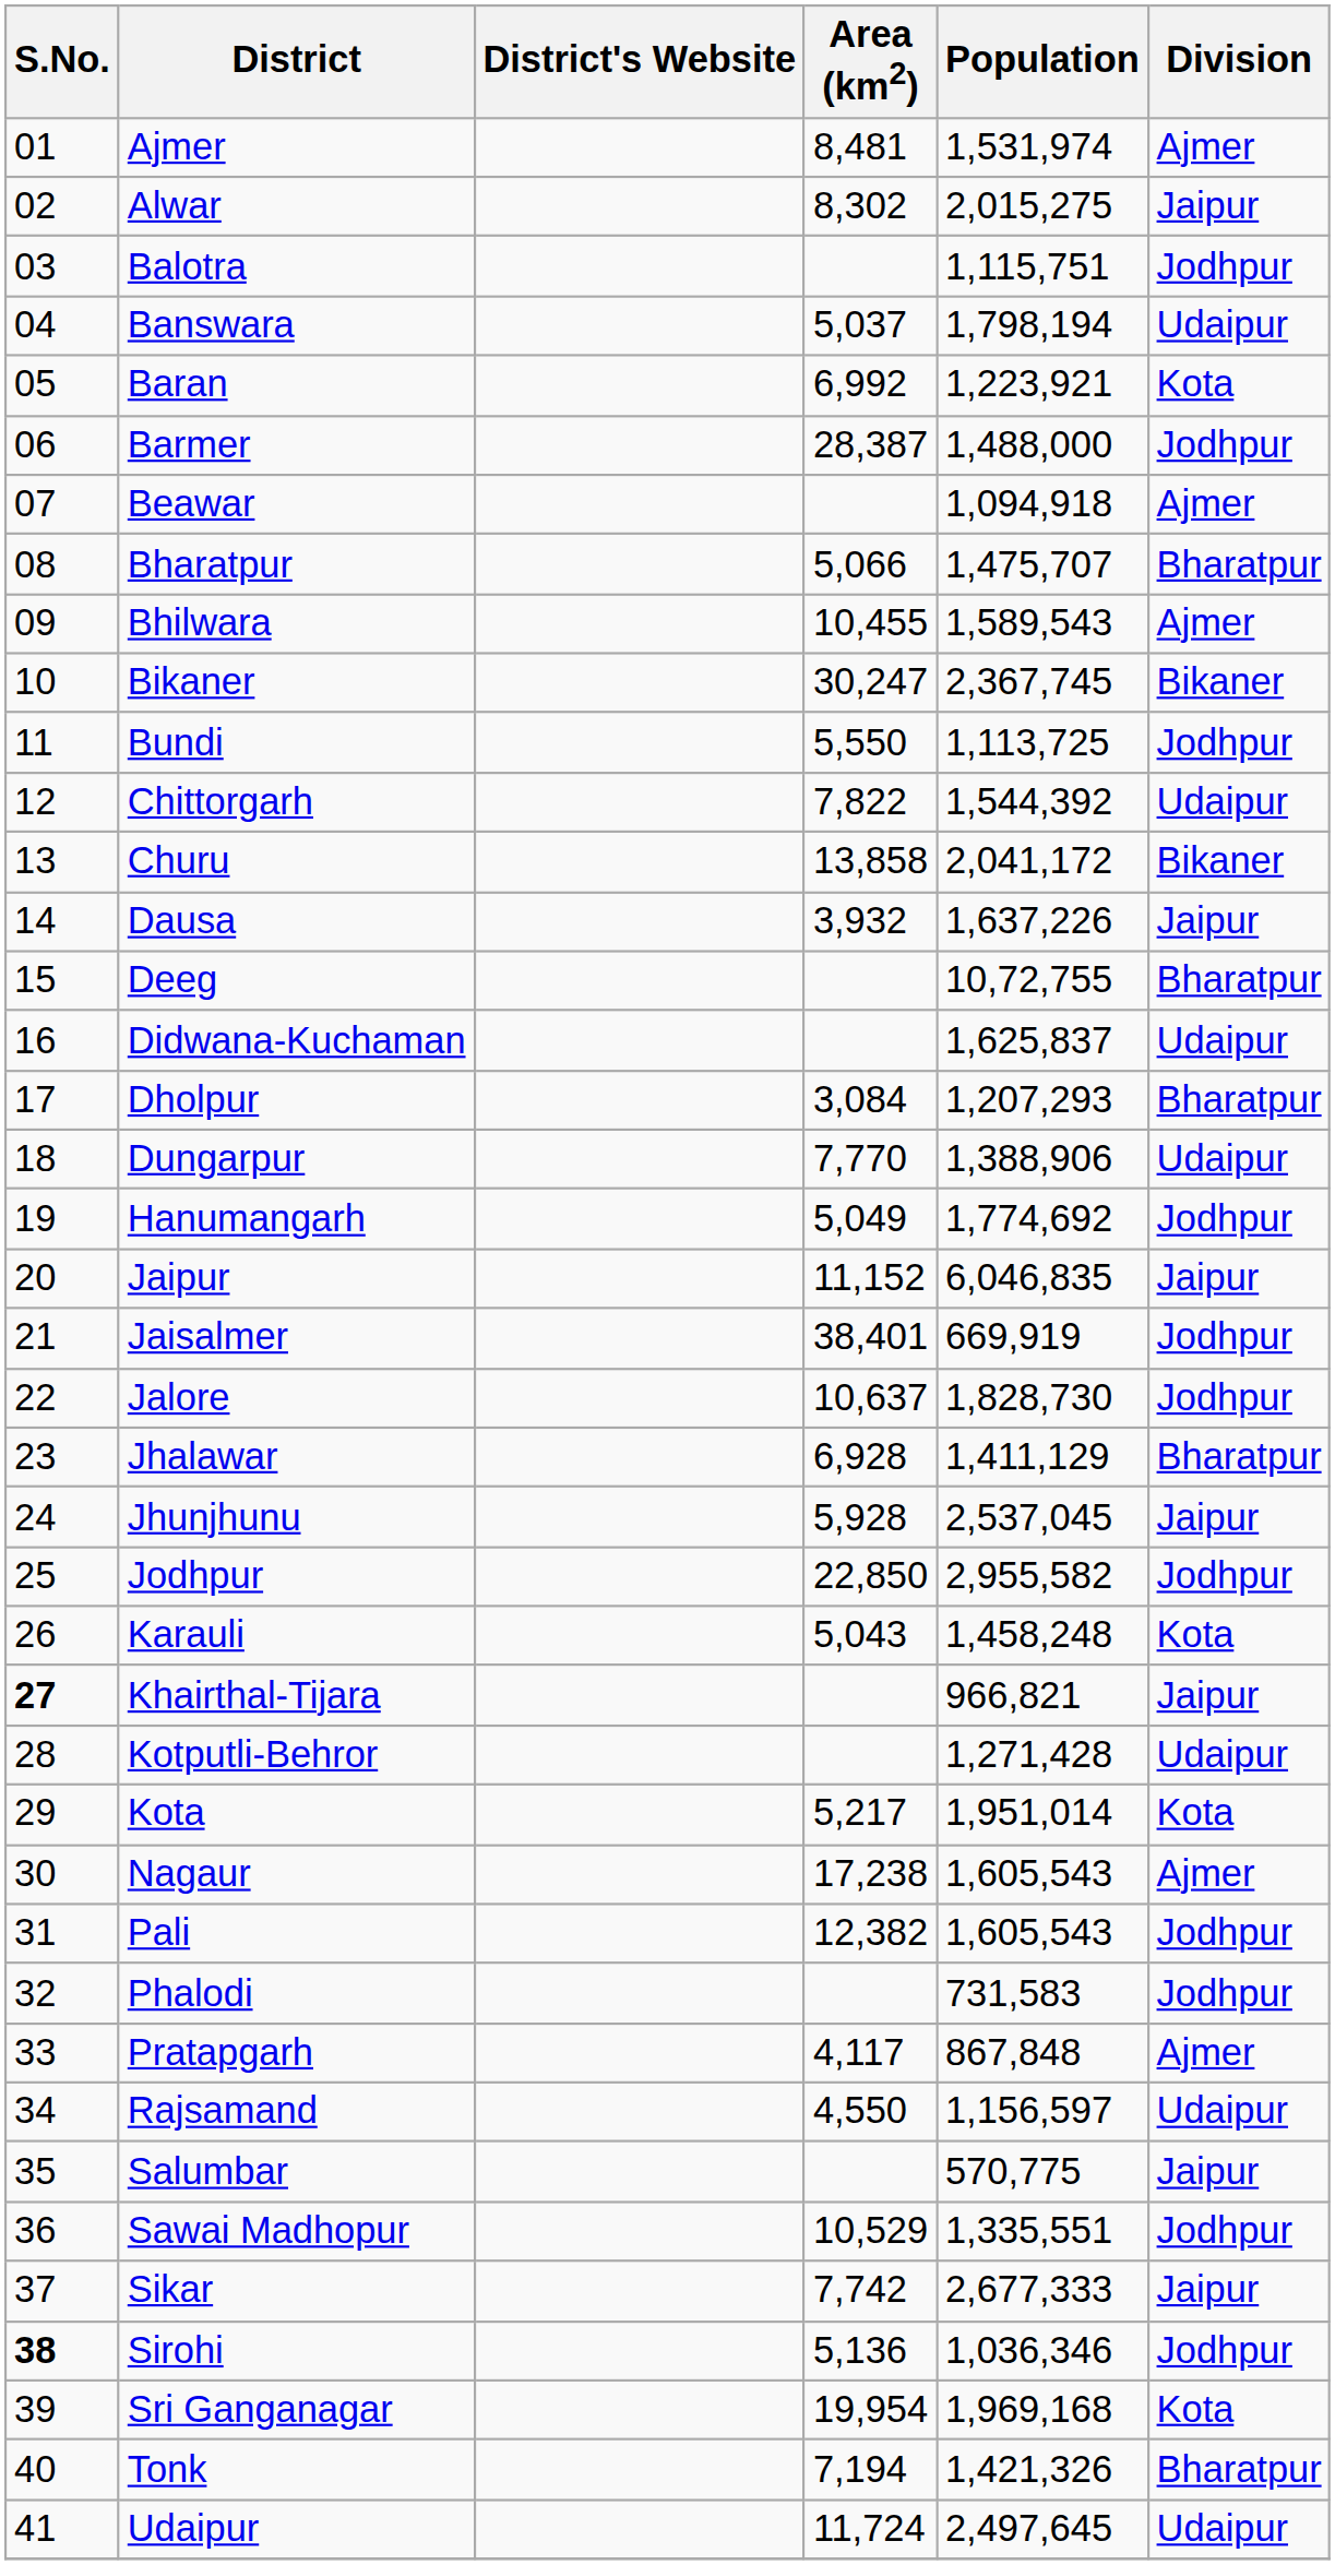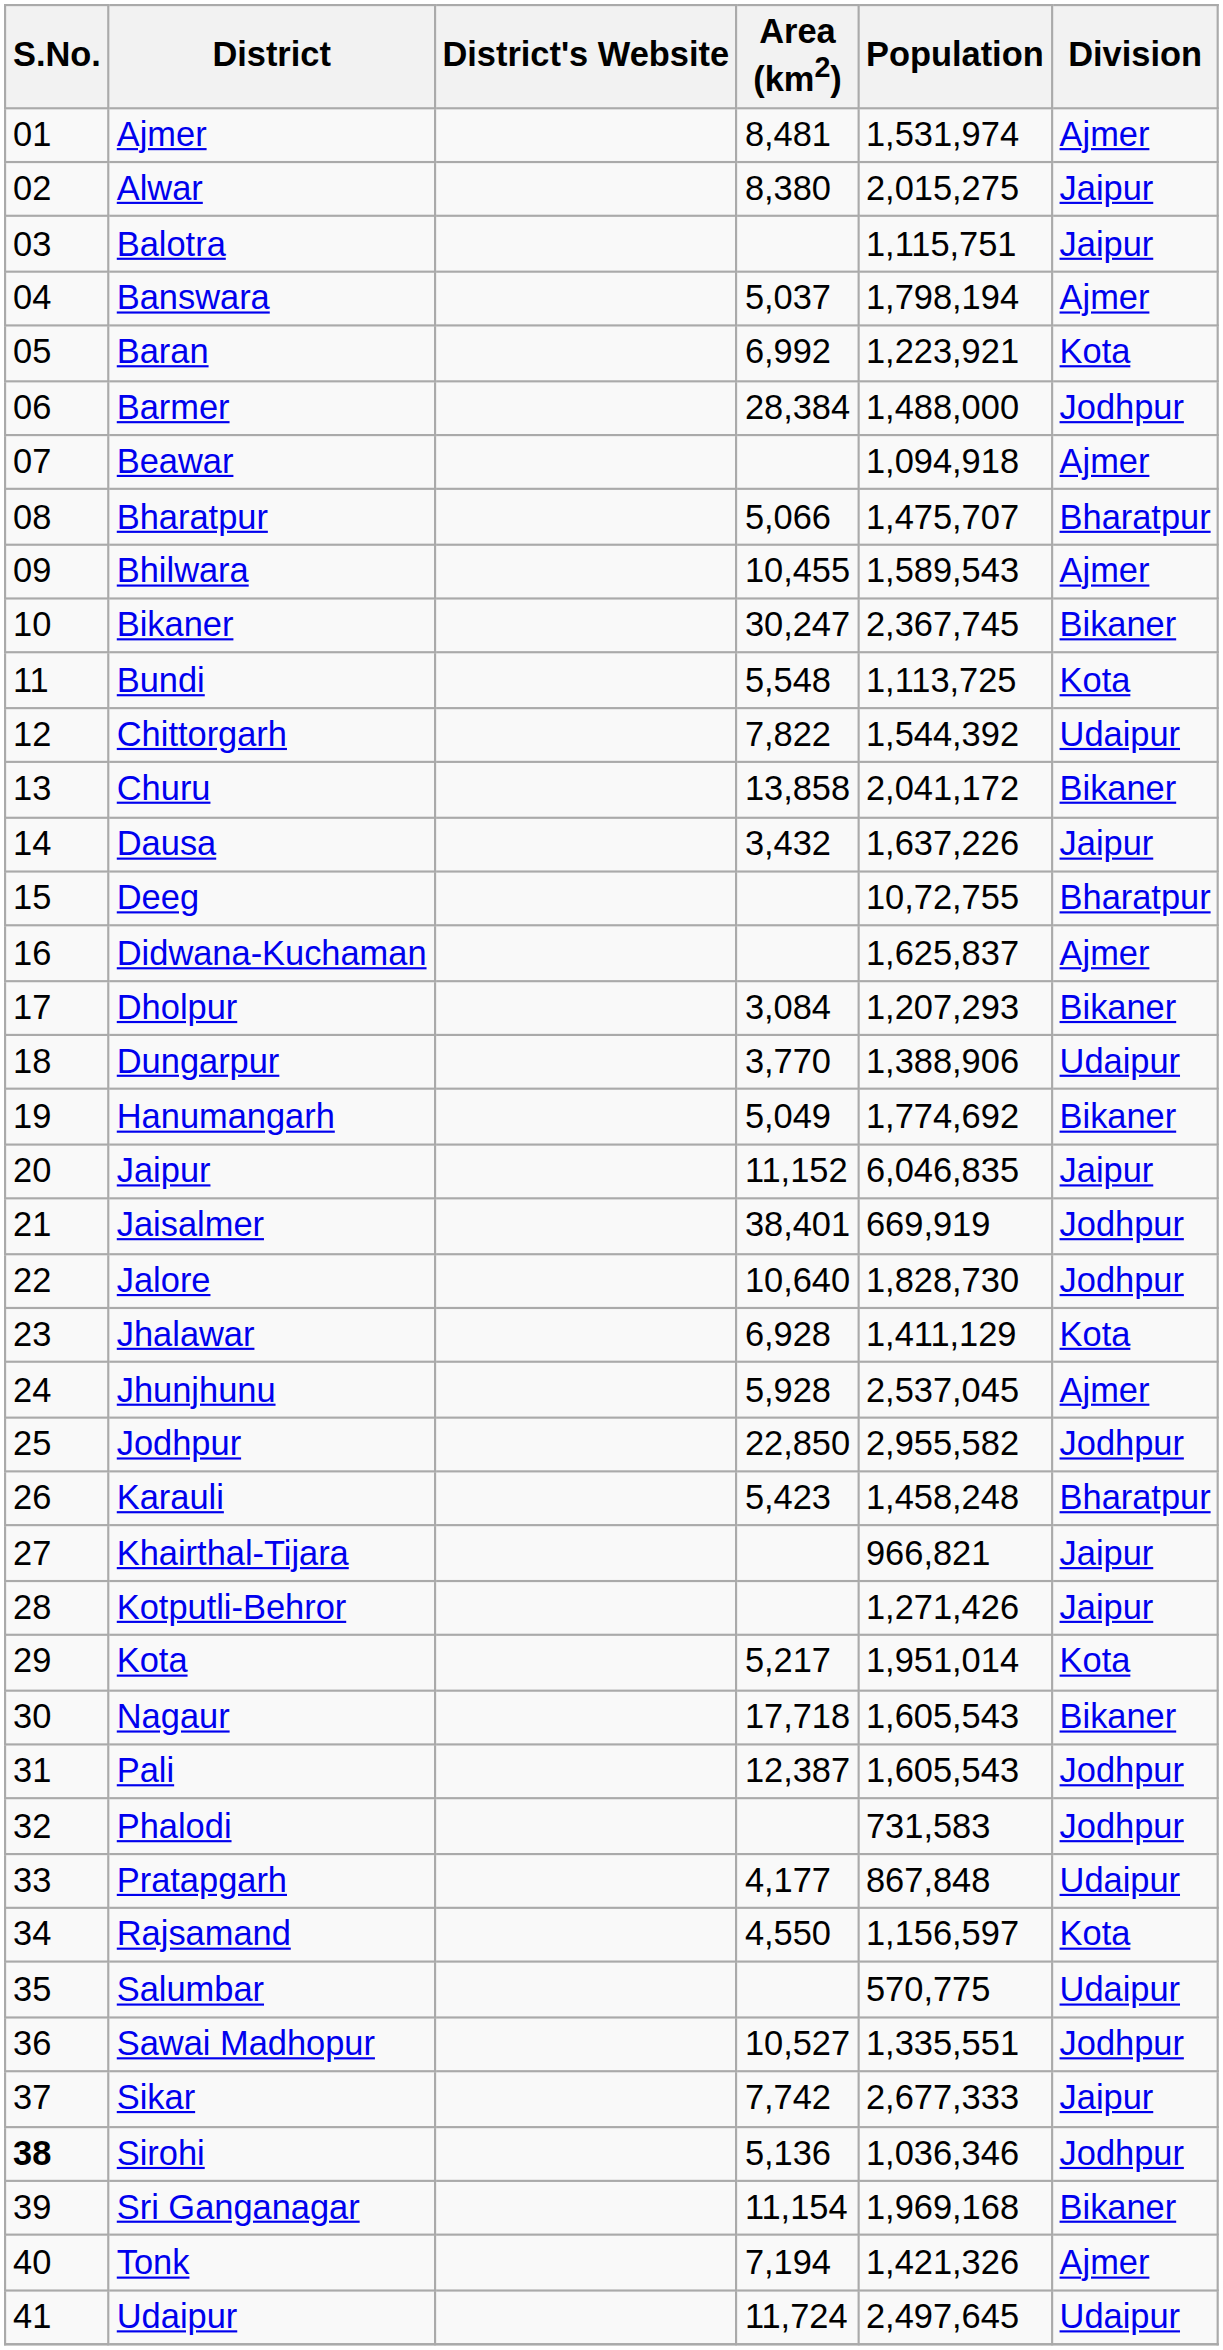 <table class="wikitable sortable plainrowheaders">
 <tr>
 <th>S.No.</th>
 <th>District</th>
 <th>District's Website</th>
 <th>Area<br>(km<sup>2</sup>)</th>
 <th>Population</th>
 <th>Division</th>
 </tr>
 <tr>
 <td>01</td>
 <td><a href='#'>Ajmer</a></td>
 <td></td>
 <td>8,481</td>
 <td>1,531,974</td>
 <td><a href='#'>Ajmer</a></td>
 </tr>
 <tr>
 <td>02</td>
 <td><a href='#'>Alwar</a></td>
 <td></td>
-<td>8,302</td>
+<td>8,380</td>
 <td>2,015,275</td>
 <td><a href='#'>Jaipur</a></td>
 </tr>
 <tr>
 <td>03</td>
 <td><a href='#'>Balotra</a></td>
 <td></td>
 <td></td>
 <td>1,115,751</td>
-<td><a href='#'>Jodhpur</a></td>
+<td><a href='#'>Jaipur</a></td>
 </tr>
 <tr>
 <td>04</td>
 <td><a href='#'>Banswara</a></td>
 <td></td>
 <td>5,037</td>
 <td>1,798,194</td>
-<td><a href='#'>Udaipur</a></td>
+<td><a href='#'>Ajmer</a></td>
 </tr>
 <tr>
 <td>05</td>
 <td><a href='#'>Baran</a></td>
 <td></td>
 <td>6,992</td>
 <td>1,223,921</td>
 <td><a href='#'>Kota</a></td>
 </tr>
 <tr>
 <td>06</td>
 <td><a href='#'>Barmer</a></td>
 <td></td>
-<td>28,387</td>
+<td>28,384</td>
 <td>1,488,000</td>
 <td><a href='#'>Jodhpur</a></td>
 </tr>
 <tr>
 <td>07</td>
 <td><a href='#'>Beawar</a></td>
 <td></td>
 <td></td>
 <td>1,094,918</td>
 <td><a href='#'>Ajmer</a></td>
 </tr>
 <tr>
 <td>08</td>
 <td><a href='#'>Bharatpur</a></td>
 <td></td>
 <td>5,066</td>
 <td>1,475,707</td>
 <td><a href='#'>Bharatpur</a></td>
 </tr>
 <tr>
 <td>09</td>
 <td><a href='#'>Bhilwara</a></td>
 <td></td>
 <td>10,455</td>
 <td>1,589,543</td>
 <td><a href='#'>Ajmer</a></td>
 </tr>
 <tr>
 <td>10</td>
 <td><a href='#'>Bikaner</a></td>
 <td></td>
 <td>30,247</td>
 <td>2,367,745</td>
 <td><a href='#'>Bikaner</a></td>
 </tr>
 <tr>
 <td>11</td>
 <td><a href='#'>Bundi</a></td>
 <td></td>
-<td>5,550</td>
+<td>5,548</td>
 <td>1,113,725</td>
-<td><a href='#'>Jodhpur</a></td>
+<td><a href='#'>Kota</a></td>
 </tr>
 <tr>
 <td>12</td>
 <td><a href='#'>Chittorgarh</a></td>
 <td></td>
 <td>7,822</td>
 <td>1,544,392</td>
 <td><a href='#'>Udaipur</a></td>
 </tr>
 <tr>
 <td>13</td>
 <td><a href='#'>Churu</a></td>
 <td></td>
 <td>13,858</td>
 <td>2,041,172</td>
 <td><a href='#'>Bikaner</a></td>
 </tr>
 <tr>
 <td>14</td>
 <td><a href='#'>Dausa</a></td>
 <td></td>
-<td>3,932</td>
+<td>3,432</td>
 <td>1,637,226</td>
 <td><a href='#'>Jaipur</a></td>
 </tr>
 <tr>
 <td>15</td>
 <td><a href='#'>Deeg</a></td>
 <td></td>
 <td></td>
 <td>10,72,755</td>
 <td><a href='#'>Bharatpur</a></td>
 </tr>
 <tr>
 <td>16</td>
 <td><a href='#'>Didwana-Kuchaman</a></td>
 <td></td>
 <td></td>
 <td>1,625,837</td>
-<td><a href='#'>Udaipur</a></td>
+<td><a href='#'>Ajmer</a></td>
 </tr>
 <tr>
 <td>17</td>
 <td><a href='#'>Dholpur</a></td>
 <td></td>
 <td>3,084</td>
 <td>1,207,293</td>
-<td><a href='#'>Bharatpur</a></td>
+<td><a href='#'>Bikaner</a></td>
 </tr>
 <tr>
 <td>18</td>
 <td><a href='#'>Dungarpur</a></td>
 <td></td>
-<td>7,770</td>
+<td>3,770</td>
 <td>1,388,906</td>
 <td><a href='#'>Udaipur</a></td>
 </tr>
 <tr>
 <td>19</td>
 <td><a href='#'>Hanumangarh</a></td>
 <td></td>
 <td>5,049</td>
 <td>1,774,692</td>
-<td><a href='#'>Jodhpur</a></td>
+<td><a href='#'>Bikaner</a></td>
 </tr>
 <tr>
 <td>20</td>
 <td><a href='#'>Jaipur</a></td>
 <td></td>
 <td>11,152</td>
 <td>6,046,835</td>
 <td><a href='#'>Jaipur</a></td>
 </tr>
 <tr>
 <td>21</td>
 <td><a href='#'>Jaisalmer</a></td>
 <td></td>
 <td>38,401</td>
 <td>669,919</td>
 <td><a href='#'>Jodhpur</a></td>
 </tr>
 <tr>
 <td>22</td>
 <td><a href='#'>Jalore</a></td>
 <td></td>
-<td>10,637</td>
+<td>10,640</td>
 <td>1,828,730</td>
 <td><a href='#'>Jodhpur</a></td>
 </tr>
 <tr>
 <td>23</td>
 <td><a href='#'>Jhalawar</a></td>
 <td></td>
 <td>6,928</td>
 <td>1,411,129</td>
-<td><a href='#'>Bharatpur</a></td>
+<td><a href='#'>Kota</a></td>
 </tr>
 <tr>
 <td>24</td>
 <td><a href='#'>Jhunjhunu</a></td>
 <td></td>
 <td>5,928</td>
 <td>2,537,045</td>
-<td><a href='#'>Jaipur</a></td>
+<td><a href='#'>Ajmer</a></td>
 </tr>
 <tr>
 <td>25</td>
 <td><a href='#'>Jodhpur</a></td>
 <td></td>
 <td>22,850</td>
 <td>2,955,582</td>
 <td><a href='#'>Jodhpur</a></td>
 </tr>
 <tr>
 <td>26</td>
 <td><a href='#'>Karauli</a></td>
 <td></td>
-<td>5,043</td>
+<td>5,423</td>
 <td>1,458,248</td>
-<td><a href='#'>Kota</a></td>
+<td><a href='#'>Bharatpur</a></td>
 </tr>
 <tr>
-<td><strong>27</strong></td>
+<td>27</td>
 <td><a href='#'>Khairthal-Tijara</a></td>
 <td></td>
 <td></td>
 <td>966,821</td>
 <td><a href='#'>Jaipur</a></td>
 </tr>
 <tr>
 <td>28</td>
 <td><a href='#'>Kotputli-Behror</a></td>
 <td></td>
 <td></td>
-<td>1,271,428</td>
-<td><a href='#'>Udaipur</a></td>
+<td>1,271,426</td>
+<td><a href='#'>Jaipur</a></td>
 </tr>
 <tr>
 <td>29</td>
 <td><a href='#'>Kota</a></td>
 <td></td>
 <td>5,217</td>
 <td>1,951,014</td>
 <td><a href='#'>Kota</a></td>
 </tr>
 <tr>
 <td>30</td>
 <td><a href='#'>Nagaur</a></td>
 <td></td>
-<td>17,238</td>
+<td>17,718</td>
 <td>1,605,543</td>
-<td><a href='#'>Ajmer</a></td>
+<td><a href='#'>Bikaner</a></td>
 </tr>
 <tr>
 <td>31</td>
 <td><a href='#'>Pali</a></td>
 <td></td>
-<td>12,382</td>
+<td>12,387</td>
 <td>1,605,543</td>
 <td><a href='#'>Jodhpur</a></td>
 </tr>
 <tr>
 <td>32</td>
 <td><a href='#'>Phalodi</a></td>
 <td></td>
 <td></td>
 <td>731,583</td>
 <td><a href='#'>Jodhpur</a></td>
 </tr>
 <tr>
 <td>33</td>
 <td><a href='#'>Pratapgarh</a></td>
 <td></td>
-<td>4,117</td>
+<td>4,177</td>
 <td>867,848</td>
-<td><a href='#'>Ajmer</a></td>
+<td><a href='#'>Udaipur</a></td>
 </tr>
 <tr>
 <td>34</td>
 <td><a href='#'>Rajsamand</a></td>
 <td></td>
 <td>4,550</td>
 <td>1,156,597</td>
-<td><a href='#'>Udaipur</a></td>
+<td><a href='#'>Kota</a></td>
 </tr>
 <tr>
 <td>35</td>
 <td><a href='#'>Salumbar</a></td>
 <td></td>
 <td></td>
 <td>570,775</td>
-<td><a href='#'>Jaipur</a></td>
+<td><a href='#'>Udaipur</a></td>
 </tr>
 <tr>
 <td>36</td>
 <td><a href='#'>Sawai Madhopur</a></td>
 <td></td>
-<td>10,529</td>
+<td>10,527</td>
 <td>1,335,551</td>
 <td><a href='#'>Jodhpur</a></td>
 </tr>
 <tr>
 <td>37</td>
 <td><a href='#'>Sikar</a></td>
 <td></td>
 <td>7,742</td>
 <td>2,677,333</td>
 <td><a href='#'>Jaipur</a></td>
 </tr>
 <tr>
 <td><strong>38</strong></td>
 <td><a href='#'>Sirohi</a></td>
 <td></td>
 <td>5,136</td>
 <td>1,036,346</td>
 <td><a href='#'>Jodhpur</a></td>
 </tr>
 <tr>
 <td>39</td>
 <td><a href='#'>Sri Ganganagar</a></td>
 <td></td>
-<td>19,954</td>
+<td>11,154</td>
 <td>1,969,168</td>
-<td><a href='#'>Kota</a></td>
+<td><a href='#'>Bikaner</a></td>
 </tr>
 <tr>
 <td>40</td>
 <td><a href='#'>Tonk</a></td>
 <td></td>
 <td>7,194</td>
 <td>1,421,326</td>
-<td><a href='#'>Bharatpur</a></td>
+<td><a href='#'>Ajmer</a></td>
 </tr>
 <tr>
 <td>41</td>
 <td><a href='#'>Udaipur</a></td>
 <td></td>
 <td>11,724</td>
 <td>2,497,645</td>
 <td><a href='#'>Udaipur</a></td>
 </tr>
 <tr>
 </tr>
 </table>
